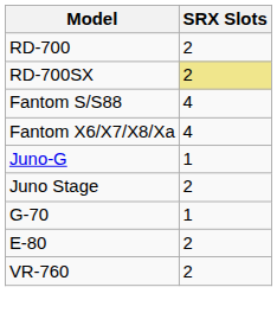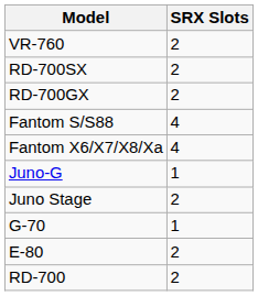 <table class="wikitable sortable">
 <tr>
 <th>Model</th>
 <th>SRX Slots</th>
 </tr>
 <tr>
-<td>RD-700</td>
+<td>VR-760</td>
 <td>2</td>
 </tr>
 <tr>
 <td>RD-700SX</td>
-<td style="background: khaki;">2</td>
+<td>2</td>
+</tr>
+<tr>
+<td>RD-700GX</td>
+<td>2</td>
 </tr>
 <tr>
 <td>Fantom S/S88</td>
 <td>4</td>
 </tr>
 <tr>
 <td>Fantom X6/X7/X8/Xa</td>
 <td>4</td>
 </tr>
 <tr>
 <td><a href='#'>Juno-G</a></td>
 <td>1</td>
 </tr>
 <tr>
 <td>Juno Stage</td>
 <td>2</td>
 </tr>
 <tr>
 <td>G-70</td>
 <td>1</td>
 </tr>
 <tr>
 <td>E-80</td>
 <td>2</td>
 </tr>
 <tr>
-<td>VR-760</td>
+<td>RD-700</td>
 <td>2</td>
 </tr>
 </table>
